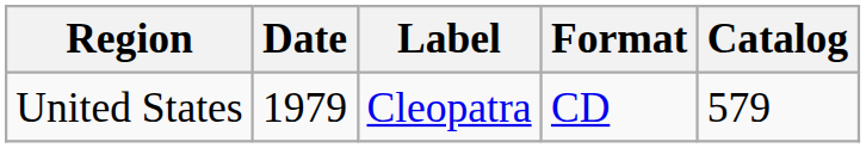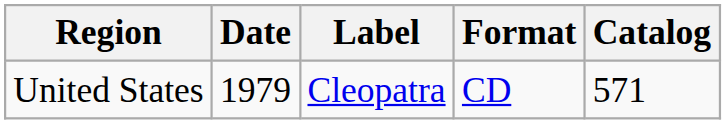 <table class="wikitable">
 <tr>
 <th>Region</th>
 <th>Date</th>
 <th>Label</th>
 <th>Format</th>
 <th>Catalog</th>
 </tr>
 <tr>
 <td>United States</td>
 <td>1979</td>
 <td><a href='#'>Cleopatra</a></td>
 <td><a href='#'>CD</a></td>
-<td>579</td>
+<td>571</td>
 </tr>
 </table>
